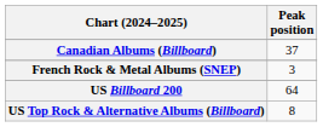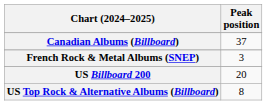 <table class="wikitable sortable plainrowheaders" style="text-align:center">
 <tr>
 <th scope="col">Chart (2024–2025)</th>
 <th scope="col">Peak<br>position</th>
 </tr>
 <tr>
 </tr>
 <tr>
 </tr>
 <tr>
 </tr>
 <tr>
 <th scope="row"><a href='#'>Canadian Albums</a> (<em><a href='#'>Billboard</a></em>)</th>
 <td>37</td>
 </tr>
 <tr>
 </tr>
 <tr>
 </tr>
 <tr>
 </tr>
 <tr>
 <th scope="row">French Rock & Metal Albums (<a href='#'>SNEP</a>)</th>
 <td>3</td>
 </tr>
 <tr>
 </tr>
 <tr>
 </tr>
 <tr>
 </tr>
 <tr>
 </tr>
 <tr>
 <th scope="row">US <a href='#'><em>Billboard</em> 200</a></th>
-<td>64</td>
+<td>20</td>
 </tr>
 <tr>
 <th scope="row">US <a href='#'>Top Rock & Alternative Albums</a> (<em><a href='#'>Billboard</a></em>)</th>
 <td>8</td>
 </tr>
 </table>
